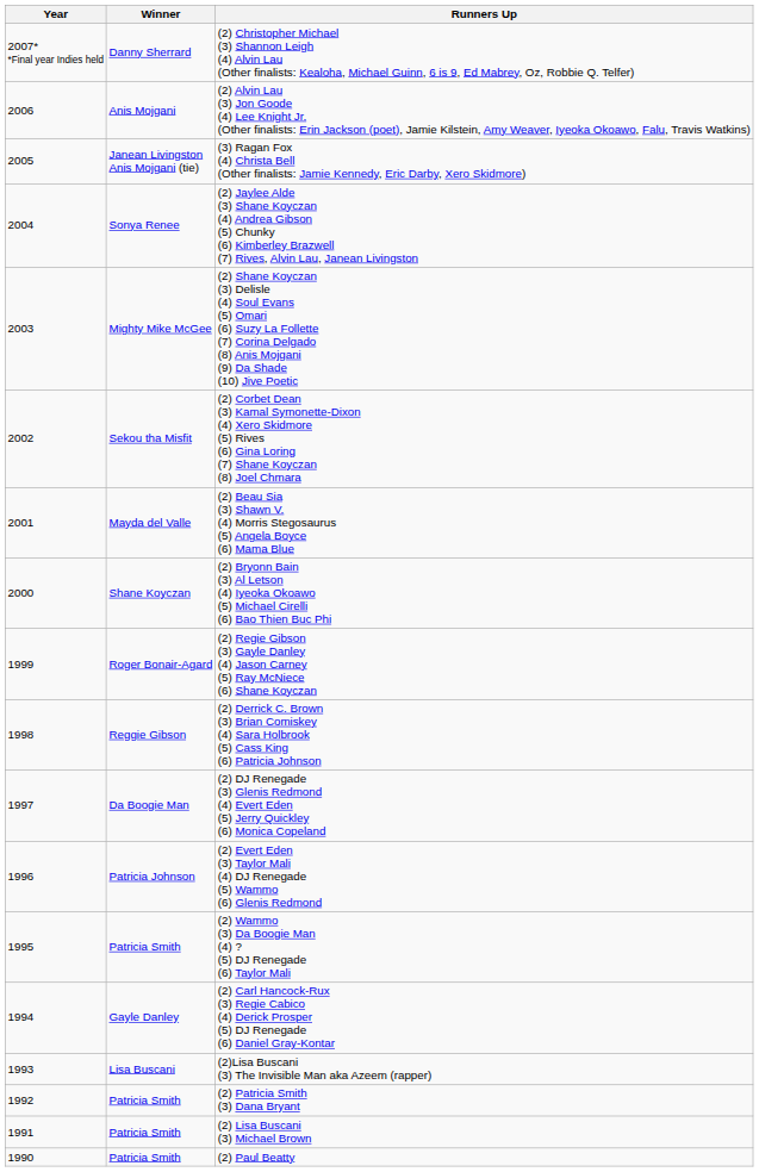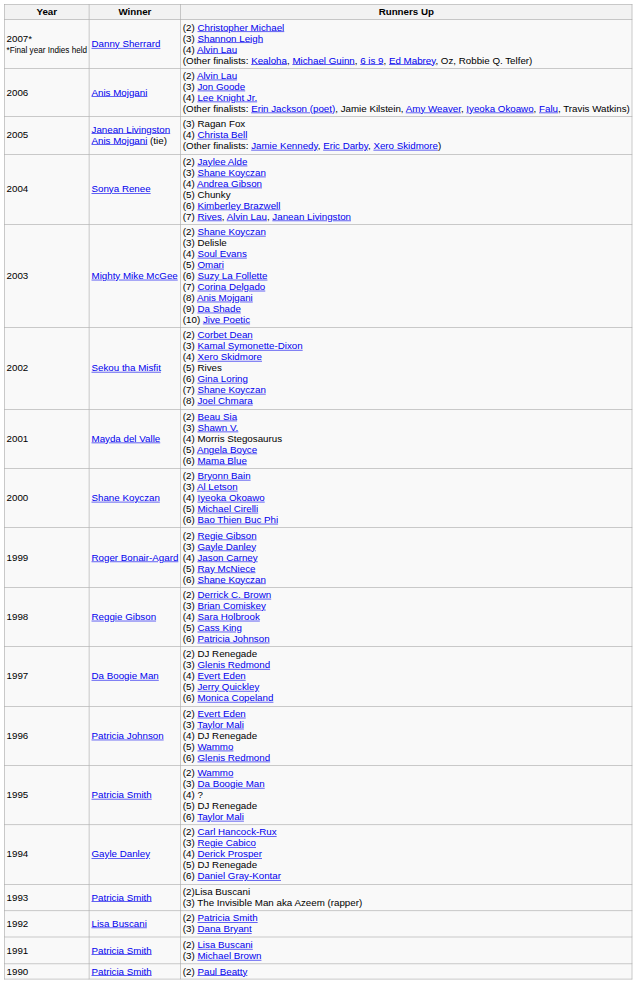 <table class="wikitable">
 <tr>
 <th>Year</th>
 <th>Winner</th>
 <th>Runners Up</th>
 </tr>
 <tr>
 <td>2007*<br><small>*Final year Indies held</small></td>
 <td><a href='#'>Danny Sherrard</a></td>
 <td>(2) <a href='#'>Christopher Michael</a><br>(3) <a href='#'>Shannon Leigh</a><br>(4) <a href='#'>Alvin Lau</a><br>(Other finalists: <a href='#'>Kealoha</a>, <a href='#'>Michael Guinn</a>, <a href='#'>6 is 9</a>, <a href='#'>Ed Mabrey</a>, Oz, Robbie Q. Telfer)</td>
 </tr>
 <tr>
 <td>2006</td>
 <td><a href='#'>Anis Mojgani</a></td>
 <td>(2) <a href='#'>Alvin Lau</a><br>(3) <a href='#'>Jon Goode</a><br>(4) <a href='#'>Lee Knight Jr.</a><br>(Other finalists: <a href='#'>Erin Jackson (poet)</a>, Jamie Kilstein, <a href='#'>Amy Weaver</a>, <a href='#'>Iyeoka Okoawo</a>, <a href='#'>Falu</a>, Travis Watkins)</td>
 </tr>
 <tr>
 <td>2005</td>
 <td><a href='#'>Janean Livingston</a><br><a href='#'>Anis Mojgani</a> (tie)</td>
 <td>(3) Ragan Fox<br>(4) <a href='#'>Christa Bell</a><br>(Other finalists: <a href='#'>Jamie Kennedy</a>, <a href='#'>Eric Darby</a>, <a href='#'>Xero Skidmore</a>)</td>
 </tr>
 <tr>
 <td>2004</td>
 <td><a href='#'>Sonya Renee</a></td>
 <td>(2) <a href='#'>Jaylee Alde</a><br>(3) <a href='#'>Shane Koyczan</a><br>(4) <a href='#'>Andrea Gibson</a><br>(5) Chunky<br>(6) <a href='#'>Kimberley Brazwell</a><br>(7) <a href='#'>Rives</a>, <a href='#'>Alvin Lau</a>, <a href='#'>Janean Livingston</a></td>
 </tr>
 <tr>
 <td>2003</td>
 <td><a href='#'>Mighty Mike McGee</a></td>
 <td>(2) <a href='#'>Shane Koyczan</a><br>(3) Delisle<br>(4) <a href='#'>Soul Evans</a><br>(5) <a href='#'>Omari</a><br>(6) <a href='#'>Suzy La Follette</a><br>(7) <a href='#'>Corina Delgado</a><br>(8) <a href='#'>Anis Mojgani</a><br>(9) <a href='#'>Da Shade</a><br>(10) <a href='#'>Jive Poetic</a></td>
 </tr>
 <tr>
 <td>2002</td>
 <td><a href='#'>Sekou tha Misfit</a></td>
 <td>(2) <a href='#'>Corbet Dean</a><br>(3) <a href='#'>Kamal Symonette-Dixon</a><br>(4) <a href='#'>Xero Skidmore</a><br>(5) Rives<br>(6) <a href='#'>Gina Loring</a><br>(7) <a href='#'>Shane Koyczan</a><br>(8) <a href='#'>Joel Chmara</a></td>
 </tr>
 <tr>
 <td>2001</td>
 <td><a href='#'>Mayda del Valle</a></td>
 <td>(2) <a href='#'>Beau Sia</a><br>(3) <a href='#'>Shawn V.</a><br>(4) Morris Stegosaurus<br>(5) <a href='#'>Angela Boyce</a><br>(6) <a href='#'>Mama Blue</a></td>
 </tr>
 <tr>
 <td>2000</td>
 <td><a href='#'>Shane Koyczan</a></td>
 <td>(2) <a href='#'>Bryonn Bain</a><br>(3) <a href='#'>Al Letson</a><br>(4) <a href='#'>Iyeoka Okoawo</a><br>(5) <a href='#'>Michael Cirelli</a><br>(6) <a href='#'>Bao Thien Buc Phi</a></td>
 </tr>
 <tr>
 <td>1999</td>
 <td><a href='#'>Roger Bonair-Agard</a></td>
 <td>(2) <a href='#'>Regie Gibson</a><br>(3) <a href='#'>Gayle Danley</a><br>(4) <a href='#'>Jason Carney</a><br>(5) <a href='#'>Ray McNiece</a><br>(6) <a href='#'>Shane Koyczan</a></td>
 </tr>
 <tr>
 <td>1998</td>
 <td><a href='#'>Reggie Gibson</a></td>
 <td>(2) <a href='#'>Derrick C. Brown</a><br>(3) <a href='#'>Brian Comiskey</a><br>(4) <a href='#'>Sara Holbrook</a><br>(5) <a href='#'>Cass King</a><br>(6) <a href='#'>Patricia Johnson</a></td>
 </tr>
 <tr>
 <td>1997</td>
 <td><a href='#'>Da Boogie Man</a></td>
 <td>(2) DJ Renegade<br>(3) <a href='#'>Glenis Redmond</a><br>(4) <a href='#'>Evert Eden</a><br>(5) <a href='#'>Jerry Quickley</a><br>(6) <a href='#'>Monica Copeland</a></td>
 </tr>
 <tr>
 <td>1996</td>
 <td><a href='#'>Patricia Johnson</a></td>
 <td>(2) <a href='#'>Evert Eden</a><br>(3) <a href='#'>Taylor Mali</a><br>(4) DJ Renegade<br>(5) <a href='#'>Wammo</a><br>(6) <a href='#'>Glenis Redmond</a></td>
 </tr>
 <tr>
 <td>1995</td>
 <td><a href='#'>Patricia Smith</a></td>
 <td>(2) <a href='#'>Wammo</a><br>(3) <a href='#'>Da Boogie Man</a><br>(4) ?<br>(5) DJ Renegade<br>(6) <a href='#'>Taylor Mali</a></td>
 </tr>
 <tr>
 <td>1994</td>
 <td><a href='#'>Gayle Danley</a></td>
 <td>(2) <a href='#'>Carl Hancock-Rux</a><br>(3) <a href='#'>Regie Cabico</a><br>(4) <a href='#'>Derick Prosper</a><br>(5) DJ Renegade<br>(6) <a href='#'>Daniel Gray-Kontar</a></td>
 </tr>
 <tr>
 <td>1993</td>
-<td><a href='#'>Lisa Buscani</a></td>
+<td><a href='#'>Patricia Smith</a></td>
 <td>(2)Lisa Buscani <br>(3) The Invisible Man aka Azeem (rapper)</td>
 </tr>
 <tr>
 <td>1992</td>
-<td><a href='#'>Patricia Smith</a></td>
+<td><a href='#'>Lisa Buscani</a></td>
 <td>(2) <a href='#'>Patricia Smith</a><br>(3) <a href='#'>Dana Bryant</a></td>
 </tr>
 <tr>
 <td>1991</td>
 <td><a href='#'>Patricia Smith</a></td>
 <td>(2) <a href='#'>Lisa Buscani</a><br>(3) <a href='#'>Michael Brown</a></td>
 </tr>
 <tr>
 <td>1990</td>
 <td><a href='#'>Patricia Smith</a></td>
 <td>(2) <a href='#'>Paul Beatty</a></td>
 </tr>
 </table>
